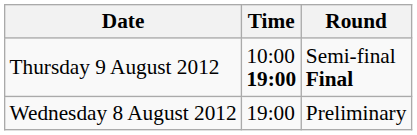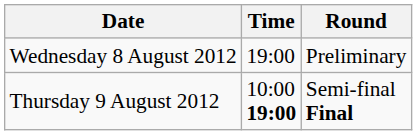 <table class="wikitable">
 <tr>
 <th>Date</th>
 <th>Time</th>
 <th>Round</th>
 </tr>
 <tr>
+<td>Wednesday 8 August 2012</td>
+<td>19:00</td>
+<td>Preliminary</td>
+</tr>
+<tr>
 <td>Thursday 9 August 2012</td>
 <td>10:00<br><strong>19:00</strong></td>
 <td>Semi-final<br><strong>Final</strong></td>
 </tr>
-<tr>
-<td>Wednesday 8 August 2012</td>
-<td>19:00</td>
-<td>Preliminary</td>
-</tr>
 </table>
